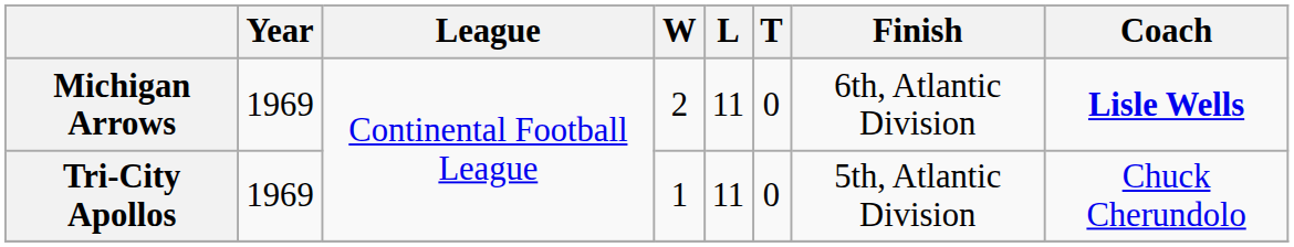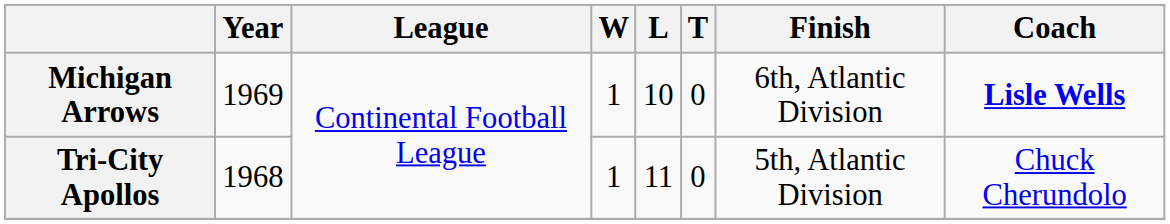 <table class="wikitable" style="text-align:center">
 <tr>
 <th></th>
 <th>Year</th>
 <th>League</th>
 <th>W</th>
 <th>L</th>
 <th>T</th>
 <th>Finish</th>
 <th>Coach</th>
 </tr>
 <tr>
 <th>Michigan Arrows</th>
 <td>1969</td>
 <td rowspan=2><a href='#'>Continental Football League</a></td>
-<td>2</td>
-<td>11</td>
+<td>1</td>
+<td>10</td>
 <td>0</td>
 <td>6th, Atlantic Division</td>
 <td><strong><a href='#'>Lisle Wells</a></strong></td>
 </tr>
 <tr>
 <th>Tri-City Apollos</th>
-<td>1969</td>
+<td>1968</td>
 <td>1</td>
 <td>11</td>
 <td>0</td>
 <td>5th, Atlantic Division</td>
 <td><a href='#'>Chuck Cherundolo</a></td>
 </tr>
 <tr>
 </tr>
 </table>
